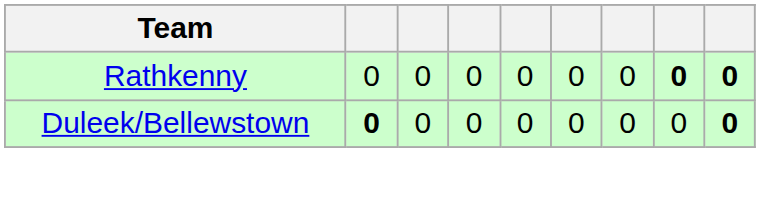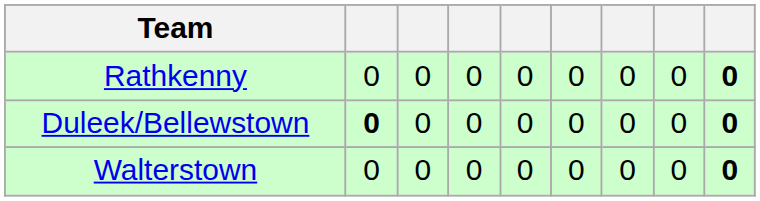 <table class="wikitable" style="text-align:center">
 <tr>
 <th style="width:175px;">Team</th>
 <th width="20"></th>
 <th width="20"></th>
 <th width="20"></th>
 <th width="20"></th>
 <th width="20"></th>
 <th width="20"></th>
 <th width="20"></th>
 <th width="20"></th>
 </tr>
 <tr style="background:#cfc;">
 <td><a href='#'>Rathkenny</a></td>
 <td>0</td>
 <td>0</td>
 <td>0</td>
 <td>0</td>
 <td>0</td>
 <td>0</td>
-<td><strong>0</strong></td>
+<td>0</td>
 <td><strong>0</strong></td>
 </tr>
 <tr style="background:#cfc;">
 <td><a href='#'>Duleek/Bellewstown</a></td>
 <td><strong>0</strong></td>
 <td>0</td>
 <td>0</td>
 <td>0</td>
 <td>0</td>
 <td>0</td>
 <td>0</td>
 <td><strong>0</strong></td>
 </tr>
+<tr style="background:#cfc;">
+<td><a href='#'>Walterstown</a></td>
+<td>0</td>
+<td>0</td>
+<td>0</td>
+<td>0</td>
+<td>0</td>
+<td>0</td>
+<td>0</td>
+<td><strong>0</strong></td>
+</tr>
 </table>
